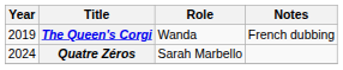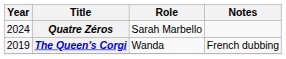 <table class="wikitable plainrowheaders sortable">
 <tr>
 <th scope="col">Year</th>
 <th scope="col">Title</th>
 <th scope="col">Role</th>
 <th scope="col" class="unsortable">Notes</th>
 </tr>
 <tr>
+<td>2024</td>
+<th scope=row><em>Quatre Zéros</em></th>
+<td>Sarah Marbello</td>
+<td></td>
+</tr>
+<tr>
 <td>2019</td>
 <th scope=row><em><a href='#'>The Queen's Corgi</a></em></th>
 <td>Wanda</td>
 <td>French dubbing</td>
 </tr>
 <tr>
-<td>2024</td>
-<th scope=row><em>Quatre Zéros</em></th>
-<td>Sarah Marbello</td>
-<td></td>
-</tr>
-<tr>
 </tr>
 </table>
